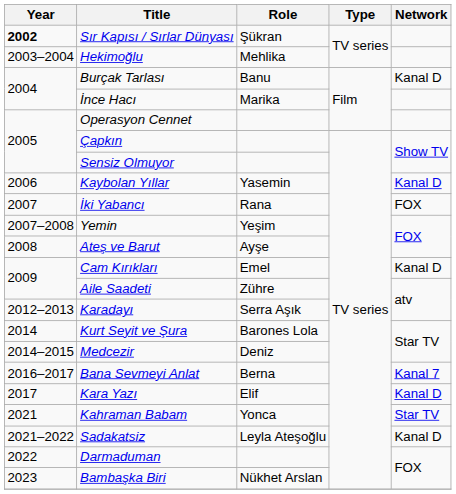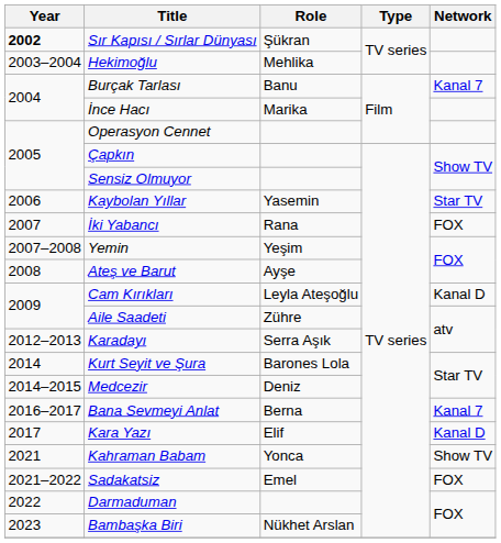 <table class="wikitable">
 <tr>
 <th>Year</th>
 <th>Title</th>
 <th>Role</th>
 <th>Type</th>
 <th>Network</th>
 </tr>
 <tr>
 <td><strong>2002</strong></td>
 <td><em><a href='#'>Sır Kapısı / Sırlar Dünyası</a></em></td>
 <td>Şükran</td>
 <td rowspan="2">TV series</td>
 <td></td>
 </tr>
 <tr>
 <td>2003–2004</td>
 <td><em><a href='#'>Hekimoğlu</a></em></td>
 <td>Mehlika</td>
 <td></td>
 </tr>
 <tr>
 <td rowspan="2">2004</td>
 <td><em>Burçak Tarlası</em></td>
 <td>Banu</td>
 <td rowspan="3">Film</td>
-<td>Kanal D</td>
+<td><a href='#'>Kanal 7</a></td>
 </tr>
 <tr>
 <td><em>İnce Hacı</em></td>
 <td>Marika</td>
 <td></td>
 </tr>
 <tr>
 <td rowspan="3">2005</td>
 <td><em>Operasyon Cennet</em></td>
 <td></td>
 <td></td>
 </tr>
 <tr>
 <td><em><a href='#'>Çapkın</a></em></td>
 <td></td>
 <td rowspan="17">TV series</td>
 <td rowspan="2"><a href='#'>Show TV</a></td>
 </tr>
 <tr>
 <td><em><a href='#'>Sensiz Olmuyor</a></em></td>
 <td></td>
 </tr>
 <tr>
 <td>2006</td>
 <td><em><a href='#'>Kaybolan Yıllar</a></em></td>
 <td>Yasemin</td>
-<td><a href='#'>Kanal D</a></td>
+<td><a href='#'>Star TV</a></td>
 </tr>
 <tr>
 <td>2007</td>
 <td><em><a href='#'>İki Yabancı</a></em></td>
 <td>Rana</td>
 <td>FOX</td>
 </tr>
 <tr>
 <td>2007–2008</td>
 <td><em>Yemin</em></td>
 <td>Yeşim</td>
 <td rowspan="2"><a href='#'>FOX</a></td>
 </tr>
 <tr>
 <td>2008</td>
 <td><em><a href='#'>Ateş ve Barut</a></em></td>
 <td>Ayşe</td>
 </tr>
 <tr>
 <td rowspan="2">2009</td>
 <td><em><a href='#'>Cam Kırıkları</a></em></td>
-<td>Emel</td>
+<td>Leyla Ateşoğlu</td>
 <td>Kanal D</td>
 </tr>
 <tr>
 <td><em><a href='#'>Aile Saadeti</a></em></td>
 <td>Zühre</td>
 <td rowspan="2">atv</td>
 </tr>
 <tr>
 <td>2012–2013</td>
 <td><em><a href='#'>Karadayı</a></em></td>
 <td>Serra Aşık</td>
 </tr>
 <tr>
 <td>2014</td>
 <td><em><a href='#'>Kurt Seyit ve Şura</a></em></td>
 <td>Barones Lola</td>
 <td rowspan="2">Star TV</td>
 </tr>
 <tr>
 <td>2014–2015</td>
 <td><em><a href='#'>Medcezir</a></em></td>
 <td>Deniz</td>
 </tr>
 <tr>
 <td>2016–2017</td>
 <td><em><a href='#'>Bana Sevmeyi Anlat</a></em></td>
 <td>Berna</td>
 <td><a href='#'>Kanal 7</a></td>
 </tr>
 <tr>
 <td>2017</td>
 <td><em><a href='#'>Kara Yazı</a></em></td>
 <td>Elif</td>
 <td><a href='#'>Kanal D</a></td>
 </tr>
 <tr>
 <td>2021</td>
 <td><em><a href='#'>Kahraman Babam</a></em></td>
 <td>Yonca</td>
-<td><a href='#'>Star TV</a></td>
+<td>Show TV</td>
 </tr>
 <tr>
 <td>2021–2022</td>
 <td><em><a href='#'>Sadakatsiz</a></em></td>
-<td>Leyla Ateşoğlu</td>
-<td>Kanal D</td>
+<td>Emel</td>
+<td>FOX</td>
 </tr>
 <tr>
 <td>2022</td>
 <td><em><a href='#'>Darmaduman</a></em></td>
 <td></td>
 <td rowspan="2">FOX</td>
 </tr>
 <tr>
 <td>2023</td>
 <td><em><a href='#'>Bambaşka Biri</a></em></td>
 <td>Nükhet Arslan</td>
 </tr>
 <tr>
 </tr>
 </table>
